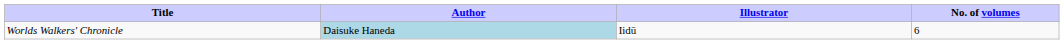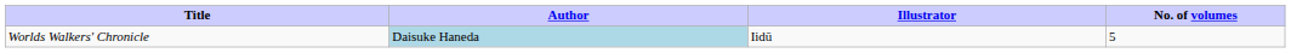 <table class="wikitable" style="width: 98%;">
 <tr>
 <th width=30% style="background:#ccf;">Title</th>
 <th width=28% style="background:#ccf;"><a href='#'>Author</a></th>
 <th width=28% style="background:#ccf;"><a href='#'>Illustrator</a></th>
 <th width=14% style="background:#ccf;">No. of <a href='#'>volumes</a></th>
 </tr>
 <tr>
 <td><em>Worlds Walkers' Chronicle</em></td>
 <td style="background: lightblue;">Daisuke Haneda</td>
 <td>Iidū</td>
-<td>6</td>
+<td>5</td>
 </tr>
 </table>
